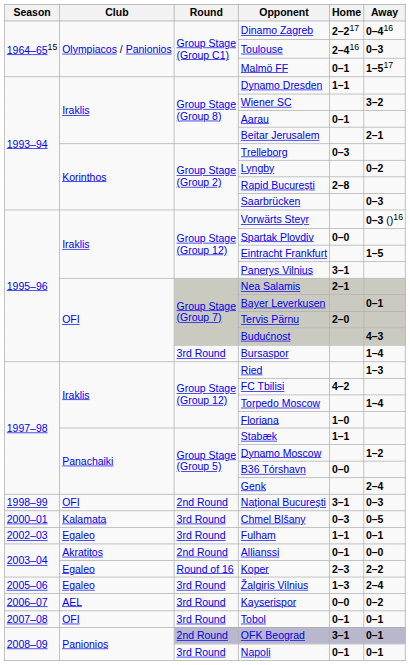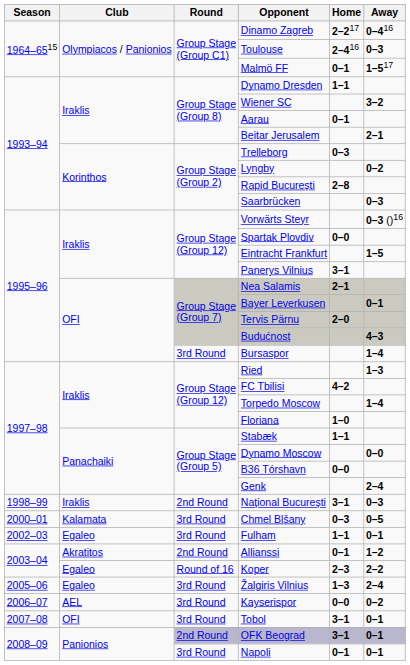 <table class="wikitable" style="text-align: left; font-size:95%">
 <tr bgcolor="#ccccff">
 <th>Season</th>
 <th>Club</th>
 <th>Round</th>
 <th>Opponent</th>
 <th>Home</th>
 <th>Away</th>
 </tr>
 <tr>
 <td rowspan=3><a href='#'>1964–65</a><sup>15</sup></td>
 <td rowspan=3><a href='#'>Olympiacos</a> / <a href='#'>Panionios</a></td>
 <td rowspan=3><a href='#'>Group Stage<br>(Group C1)</a></td>
 <td> <a href='#'>Dinamo Zagreb</a></td>
 <td><strong>2–2</strong><sup>17</sup></td>
 <td><strong>0–4</strong><sup>16</sup></td>
 </tr>
 <tr>
 <td> <a href='#'>Toulouse</a></td>
 <td><strong>2–4</strong><sup>16</sup></td>
 <td><strong>0–3</strong></td>
 </tr>
 <tr>
 <td> <a href='#'>Malmö FF</a></td>
 <td><strong>0–1</strong></td>
 <td><strong>1–5</strong><sup>17</sup></td>
 </tr>
 <tr>
 <td rowspan=8><a href='#'>1993–94</a></td>
 <td rowspan=4><a href='#'>Iraklis</a></td>
 <td rowspan=4><a href='#'>Group Stage<br>(Group 8)</a></td>
 <td> <a href='#'>Dynamo Dresden</a></td>
 <td><strong>1–1</strong></td>
 <td></td>
 </tr>
 <tr>
 <td> <a href='#'>Wiener SC</a></td>
 <td></td>
 <td><strong>3–2</strong></td>
 </tr>
 <tr>
 <td> <a href='#'>Aarau</a></td>
 <td><strong>0–1</strong></td>
 <td></td>
 </tr>
 <tr>
 <td> <a href='#'>Beitar Jerusalem</a></td>
 <td></td>
 <td><strong>2–1</strong></td>
 </tr>
 <tr>
 <td rowspan=4><a href='#'>Korinthos</a></td>
 <td rowspan=4><a href='#'>Group Stage<br>(Group 2)</a></td>
 <td> <a href='#'>Trelleborg</a></td>
 <td><strong>0–3</strong></td>
 <td></td>
 </tr>
 <tr>
 <td> <a href='#'>Lyngby</a></td>
 <td></td>
 <td><strong>0–2</strong></td>
 </tr>
 <tr>
 <td> <a href='#'>Rapid București</a></td>
 <td><strong>2–8</strong></td>
 <td></td>
 </tr>
 <tr>
 <td> <a href='#'>Saarbrücken</a></td>
 <td></td>
 <td><strong>0–3</strong></td>
 </tr>
 <tr>
 <td rowspan=9><a href='#'>1995–96</a></td>
 <td rowspan=4><a href='#'>Iraklis</a></td>
 <td rowspan=4><a href='#'>Group Stage<br>(Group 12)</a></td>
 <td> <a href='#'>Vorwärts Steyr</a></td>
 <td></td>
 <td><strong>0–3</strong> ()<sup>16</sup></td>
 </tr>
 <tr>
 <td> <a href='#'>Spartak Plovdiv</a></td>
 <td><strong>0–0</strong></td>
 <td></td>
 </tr>
 <tr>
 <td> <a href='#'>Eintracht Frankfurt</a></td>
 <td></td>
 <td><strong>1–5</strong></td>
 </tr>
 <tr>
 <td> <a href='#'>Panerys Vilnius</a></td>
 <td><strong>3–1</strong></td>
 <td></td>
 </tr>
 <tr>
 <td rowspan=5><a href='#'>OFI</a></td>
 <td rowspan=4 style="background-color:#CACAC1"><a href='#'>Group Stage<br>(Group 7)</a></td>
 <td style="background-color:#CACAC1"> <a href='#'>Nea Salamis</a></td>
 <td style="background-color:#CACAC1"><strong>2–1</strong></td>
 <td style="background-color:#CACAC1"></td>
 </tr>
 <tr>
 <td style="background-color:#CACAC1"> <a href='#'>Bayer Leverkusen</a></td>
 <td style="background-color:#CACAC1"></td>
 <td style="background-color:#CACAC1"><strong>0–1</strong></td>
 </tr>
 <tr>
 <td style="background-color:#CACAC1"> <a href='#'>Tervis Pärnu</a></td>
 <td style="background-color:#CACAC1"><strong>2–0</strong></td>
 <td style="background-color:#CACAC1"></td>
 </tr>
 <tr>
 <td style="background-color:#CACAC1"> <a href='#'>Budućnost</a></td>
 <td style="background-color:#CACAC1"></td>
 <td style="background-color:#CACAC1"><strong>4–3</strong></td>
 </tr>
 <tr>
 <td><a href='#'>3rd Round</a></td>
 <td> <a href='#'>Bursaspor</a></td>
 <td></td>
 <td><strong>1–4</strong></td>
 </tr>
 <tr>
 <td rowspan=8><a href='#'>1997–98</a></td>
 <td rowspan=4><a href='#'>Iraklis</a></td>
 <td rowspan=4><a href='#'>Group Stage<br>(Group 12)</a></td>
 <td> <a href='#'>Ried</a></td>
 <td></td>
 <td><strong>1–3</strong></td>
 </tr>
 <tr>
 <td> <a href='#'>FC Tbilisi</a></td>
 <td><strong>4–2</strong></td>
 <td></td>
 </tr>
 <tr>
 <td> <a href='#'>Torpedo Moscow</a></td>
 <td></td>
 <td><strong>1–4</strong></td>
 </tr>
 <tr>
 <td> <a href='#'>Floriana</a></td>
 <td><strong>1–0</strong></td>
 <td></td>
 </tr>
 <tr>
 <td rowspan=4><a href='#'>Panachaiki</a></td>
 <td rowspan=4><a href='#'>Group Stage<br>(Group 5)</a></td>
 <td> <a href='#'>Stabæk</a></td>
 <td><strong>1–1</strong></td>
 <td></td>
 </tr>
 <tr>
 <td> <a href='#'>Dynamo Moscow</a></td>
 <td></td>
-<td><strong>1–2</strong></td>
+<td><strong>0–0</strong></td>
 </tr>
 <tr>
 <td> <a href='#'>B36 Tórshavn</a></td>
 <td><strong>0–0</strong></td>
 <td></td>
 </tr>
 <tr>
 <td> <a href='#'>Genk</a></td>
 <td></td>
 <td><strong>2–4</strong></td>
 </tr>
 <tr>
 <td><a href='#'>1998–99</a></td>
-<td><a href='#'>OFI</a></td>
+<td><a href='#'>Iraklis</a></td>
 <td><a href='#'>2nd Round</a></td>
 <td> <a href='#'>Național București</a></td>
 <td><strong>3–1</strong></td>
 <td><strong>0–3</strong></td>
 </tr>
 <tr>
 <td><a href='#'>2000–01</a></td>
 <td><a href='#'>Kalamata</a></td>
 <td><a href='#'>3rd Round</a></td>
 <td> <a href='#'>Chmel Blšany</a></td>
 <td><strong>0–3</strong></td>
 <td><strong>0–5</strong></td>
 </tr>
 <tr>
 <td><a href='#'>2002–03</a></td>
 <td><a href='#'>Egaleo</a></td>
 <td><a href='#'>3rd Round</a></td>
 <td> <a href='#'>Fulham</a></td>
 <td><strong>1–1</strong></td>
 <td><strong>0–1</strong></td>
 </tr>
 <tr>
 <td rowspan=2><a href='#'>2003–04</a></td>
 <td><a href='#'>Akratitos</a></td>
 <td><a href='#'>2nd Round</a></td>
 <td> <a href='#'>Allianssi</a></td>
 <td><strong>0–1</strong></td>
-<td><strong>0–0</strong></td>
+<td><strong>1–2</strong></td>
 </tr>
 <tr>
 <td><a href='#'>Egaleo</a></td>
 <td><a href='#'>Round of 16</a></td>
 <td> <a href='#'>Koper</a></td>
 <td><strong>2–3</strong></td>
 <td><strong>2–2</strong></td>
 </tr>
 <tr>
 <td><a href='#'>2005–06</a></td>
 <td><a href='#'>Egaleo</a></td>
 <td><a href='#'>3rd Round</a></td>
 <td> <a href='#'>Žalgiris Vilnius</a></td>
 <td><strong>1–3</strong></td>
 <td><strong>2–4</strong></td>
 </tr>
 <tr>
 <td><a href='#'>2006–07</a></td>
 <td><a href='#'>AEL</a></td>
 <td><a href='#'>3rd Round</a></td>
 <td> <a href='#'>Kayserispor</a></td>
 <td><strong>0–0</strong></td>
 <td><strong>0–2</strong></td>
 </tr>
 <tr>
 <td><a href='#'>2007–08</a></td>
 <td><a href='#'>OFI</a></td>
 <td><a href='#'>3rd Round</a></td>
 <td> <a href='#'>Tobol</a></td>
-<td><strong>0–1</strong></td>
+<td><strong>3–1</strong></td>
 <td><strong>0–1</strong></td>
 </tr>
 <tr>
 <td rowspan=2><a href='#'>2008–09</a></td>
 <td rowspan=2><a href='#'>Panionios</a></td>
 <td style="background-color:#B9B7CE"><a href='#'>2nd Round</a></td>
 <td style="background-color:#B9B7CE"> <a href='#'>OFK Beograd</a></td>
 <td style="background-color:#B9B7CE"><strong>3–1</strong></td>
 <td style="background-color:#B9B7CE"><strong>0–1</strong></td>
 </tr>
 <tr>
 <td><a href='#'>3rd Round</a></td>
 <td> <a href='#'>Napoli</a></td>
 <td><strong>0–1</strong></td>
 <td><strong>0–1</strong></td>
 </tr>
 </table>
